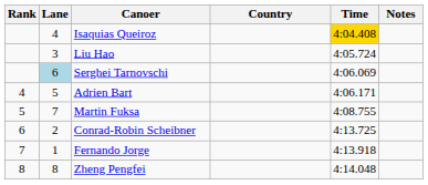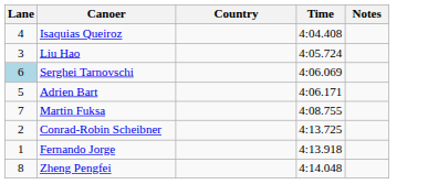 <table class="wikitable sortable" style="text-align:center;">
 <tr>
-<th width=30>Rank</th>
 <th width=30>Lane</th>
 <th width=175>Canoer</th>
 <th width=150>Country</th>
 <th width=30>Time</th>
 <th width=50>Notes</th>
 </tr>
 <tr>
-<td></td>
 <td>4</td>
 <td align=left><a href='#'>Isaquias Queiroz</a></td>
 <td align=left></td>
-<td style="background: gold;">4:04.408</td>
+<td>4:04.408</td>
 <td></td>
 </tr>
 <tr>
-<td></td>
 <td>3</td>
 <td align=left><a href='#'>Liu Hao</a></td>
 <td align=left></td>
 <td>4:05.724</td>
 <td></td>
 </tr>
 <tr>
-<td></td>
 <td style="background: lightblue;">6</td>
 <td align=left><a href='#'>Serghei Tarnovschi</a></td>
 <td align=left></td>
 <td>4:06.069</td>
 <td></td>
 </tr>
 <tr>
-<td>4</td>
 <td>5</td>
 <td align=left><a href='#'>Adrien Bart</a></td>
 <td align=left></td>
 <td>4:06.171</td>
 <td></td>
 </tr>
 <tr>
-<td>5</td>
 <td>7</td>
 <td align=left><a href='#'>Martin Fuksa</a></td>
 <td align=left></td>
 <td>4:08.755</td>
 <td></td>
 </tr>
 <tr>
-<td>6</td>
 <td>2</td>
 <td align=left><a href='#'>Conrad-Robin Scheibner</a></td>
 <td align=left></td>
 <td>4:13.725</td>
 <td></td>
 </tr>
 <tr>
-<td>7</td>
 <td>1</td>
 <td align=left><a href='#'>Fernando Jorge</a></td>
 <td align=left></td>
 <td>4:13.918</td>
 <td></td>
 </tr>
 <tr>
 <td>8</td>
-<td>8</td>
 <td align=left><a href='#'>Zheng Pengfei</a></td>
 <td align=left></td>
 <td>4:14.048</td>
 <td></td>
 </tr>
 </table>
